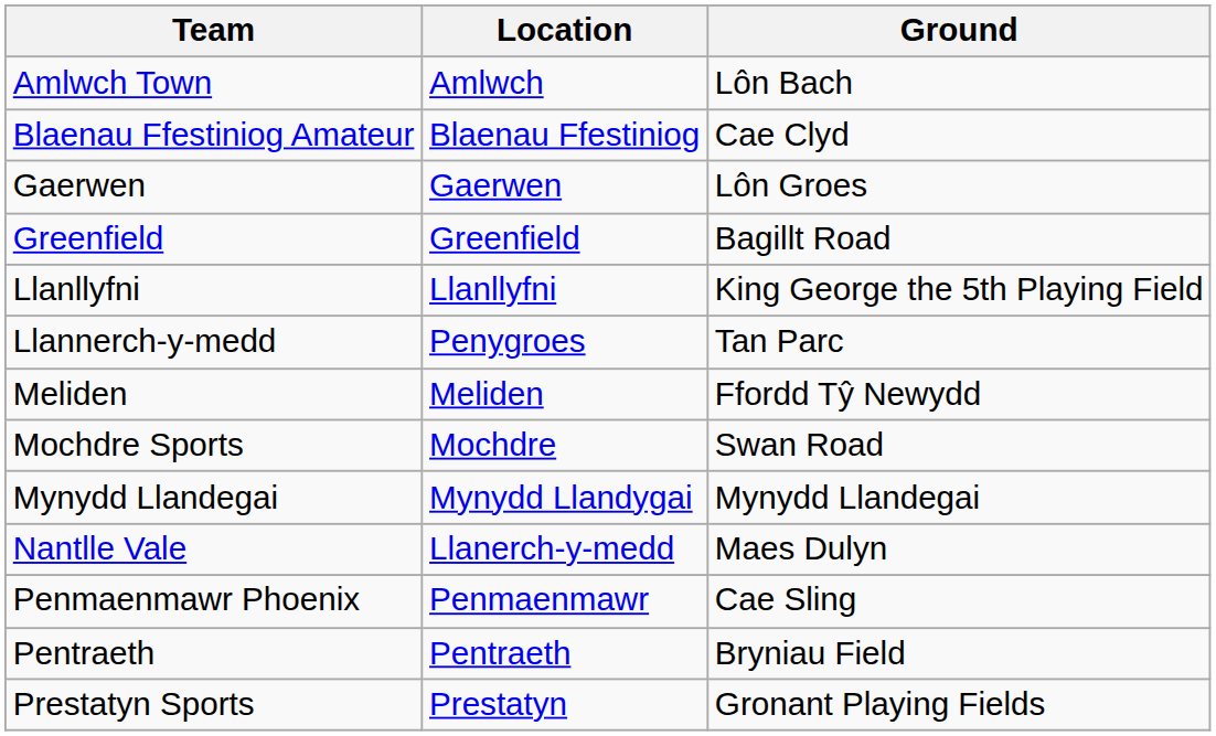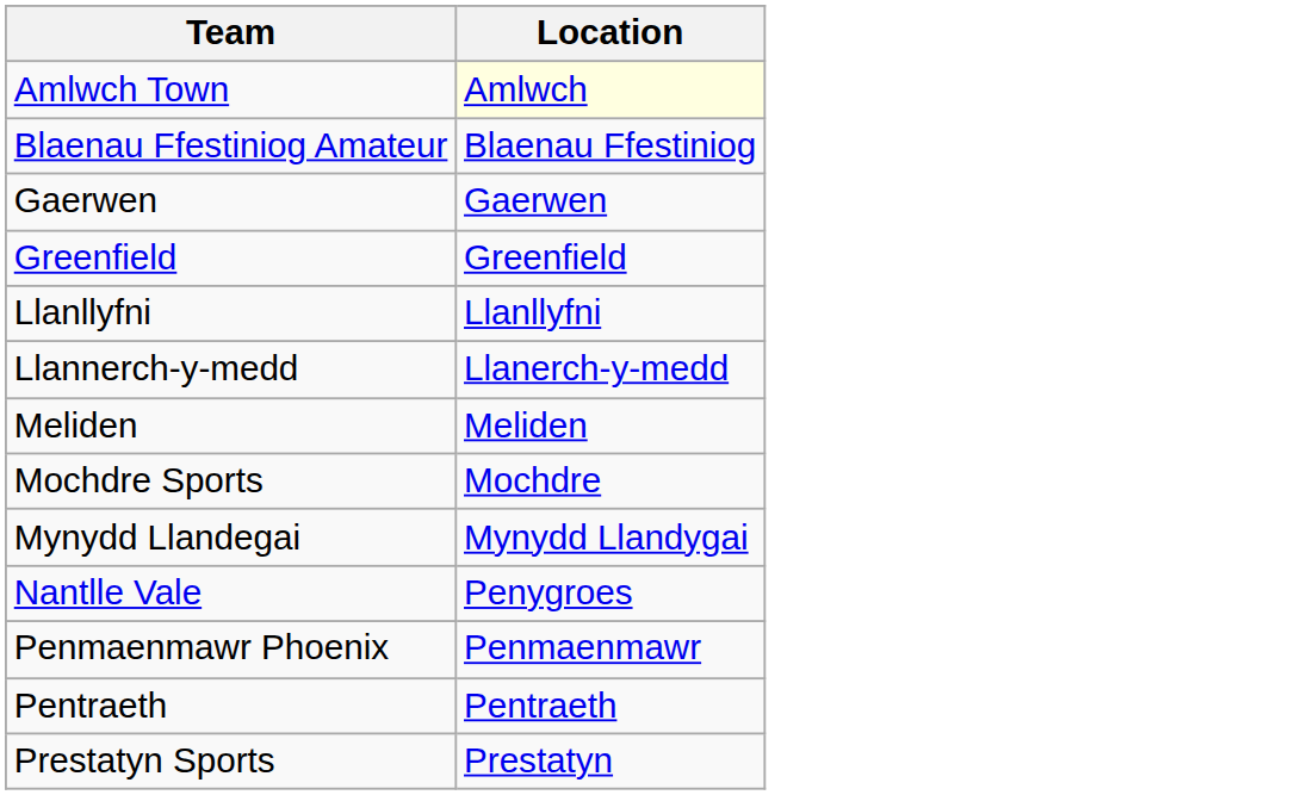 <table class="wikitable sortable">
 <tr>
 <th>Team</th>
 <th>Location</th>
-<th>Ground</th>
 </tr>
 <tr>
 <td><a href='#'>Amlwch Town</a></td>
-<td><a href='#'>Amlwch</a></td>
-<td>Lôn Bach</td>
+<td style="background: lightyellow;"><a href='#'>Amlwch</a></td>
 </tr>
 <tr>
 <td><a href='#'>Blaenau Ffestiniog Amateur</a></td>
 <td><a href='#'>Blaenau Ffestiniog</a></td>
-<td>Cae Clyd</td>
 </tr>
 <tr>
 <td>Gaerwen</td>
 <td><a href='#'>Gaerwen</a></td>
-<td>Lôn Groes</td>
 </tr>
 <tr>
 <td><a href='#'>Greenfield</a></td>
 <td><a href='#'>Greenfield</a></td>
-<td>Bagillt Road</td>
 </tr>
 <tr>
 <td>Llanllyfni</td>
 <td><a href='#'>Llanllyfni</a></td>
-<td>King George the 5th Playing Field</td>
 </tr>
 <tr>
 <td>Llannerch-y-medd</td>
-<td><a href='#'>Penygroes</a></td>
-<td>Tan Parc</td>
+<td><a href='#'>Llanerch-y-medd</a></td>
 </tr>
 <tr>
 <td>Meliden</td>
 <td><a href='#'>Meliden</a></td>
-<td>Ffordd Tŷ Newydd</td>
 </tr>
 <tr>
 <td>Mochdre Sports</td>
 <td><a href='#'>Mochdre</a></td>
-<td>Swan Road</td>
 </tr>
 <tr>
 <td>Mynydd Llandegai</td>
 <td><a href='#'>Mynydd Llandygai</a></td>
-<td>Mynydd Llandegai</td>
 </tr>
 <tr>
 <td><a href='#'>Nantlle Vale</a></td>
-<td><a href='#'>Llanerch-y-medd</a></td>
-<td>Maes Dulyn</td>
+<td><a href='#'>Penygroes</a></td>
 </tr>
 <tr>
 <td>Penmaenmawr Phoenix</td>
 <td><a href='#'>Penmaenmawr</a></td>
-<td>Cae Sling</td>
 </tr>
 <tr>
 <td>Pentraeth</td>
 <td><a href='#'>Pentraeth</a></td>
-<td>Bryniau Field</td>
 </tr>
 <tr>
 <td>Prestatyn Sports</td>
 <td><a href='#'>Prestatyn</a></td>
-<td>Gronant Playing Fields</td>
 </tr>
 </table>
